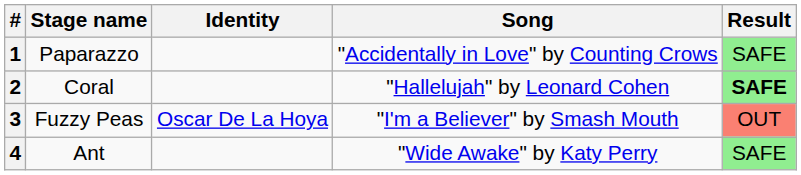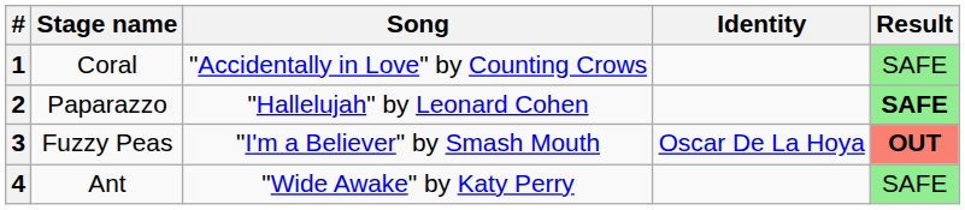 <table class="wikitable plainrowheaders" style="text-align: center;">
 <tr>
 <th>#</th>
 <th>Stage name</th>
+<th>Song</th>
 <th>Identity</th>
-<th>Song</th>
 <th>Result</th>
 </tr>
 <tr>
 <th>1</th>
-<td>Paparazzo</td>
+<td>Coral</td>
+<td>"<a href='#'>Accidentally in Love</a>" by <a href='#'>Counting Crows</a></td>
 <td></td>
-<td>"<a href='#'>Accidentally in Love</a>" by <a href='#'>Counting Crows</a></td>
 <td bgcolor=lightgreen>SAFE</td>
 </tr>
 <tr>
 <th>2</th>
-<td>Coral</td>
+<td>Paparazzo</td>
+<td>"<a href='#'>Hallelujah</a>" by <a href='#'>Leonard Cohen</a></td>
 <td></td>
-<td>"<a href='#'>Hallelujah</a>" by <a href='#'>Leonard Cohen</a></td>
 <td bgcolor=lightgreen><strong>SAFE</strong></td>
 </tr>
 <tr>
 <th>3</th>
 <td>Fuzzy Peas</td>
+<td>"<a href='#'>I'm a Believer</a>" by <a href='#'>Smash Mouth</a></td>
 <td><a href='#'>Oscar De La Hoya</a></td>
-<td>"<a href='#'>I'm a Believer</a>" by <a href='#'>Smash Mouth</a></td>
-<td bgcolor="salmon">OUT</td>
+<td bgcolor="salmon"><strong>OUT</strong></td>
 </tr>
 <tr>
 <th>4</th>
 <td>Ant</td>
+<td>"<a href='#'>Wide Awake</a>" by <a href='#'>Katy Perry</a></td>
 <td></td>
-<td>"<a href='#'>Wide Awake</a>" by <a href='#'>Katy Perry</a></td>
 <td bgcolor=lightgreen>SAFE</td>
 </tr>
 </table>
